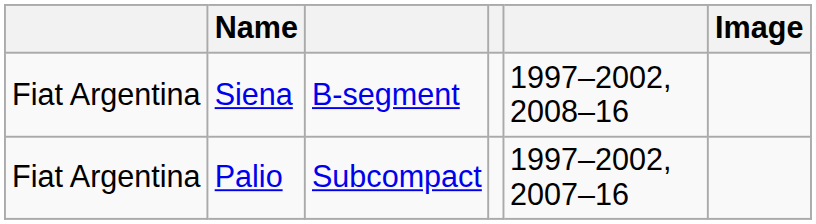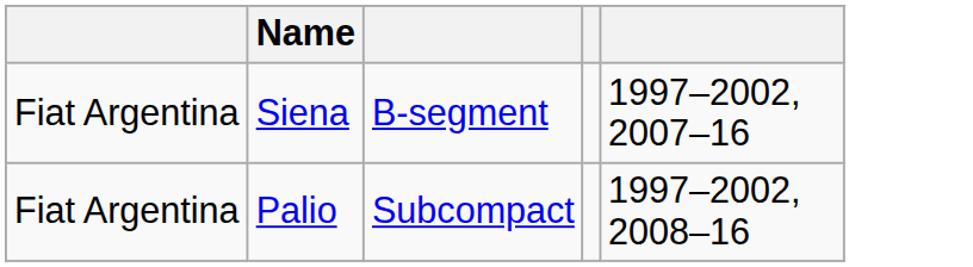 <table class= "wikitable sortable">
 <tr>
 <th width= px></th>
 <th width= px>Name</th>
 <th width= px></th>
 <th width= px></th>
 <th width=100px></th>
-<th>Image</th>
 </tr>
 <tr>
 <td>Fiat Argentina</td>
 <td><a href='#'>Siena</a></td>
 <td><a href='#'>B-segment</a></td>
 <td></td>
-<td>1997–2002, 2008–16</td>
-<td></td>
+<td>1997–2002, 2007–16</td>
 </tr>
 <tr>
 <td>Fiat Argentina</td>
 <td><a href='#'>Palio</a></td>
 <td><a href='#'>Subcompact</a></td>
 <td></td>
-<td>1997–2002, 2007–16</td>
-<td></td>
+<td>1997–2002, 2008–16</td>
 </tr>
 </table>
